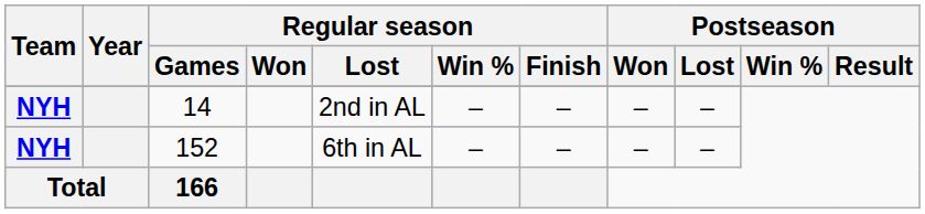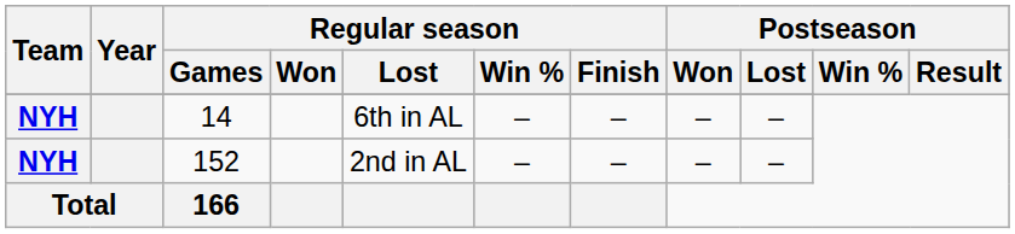 <table class="wikitable" style="font-size: 95%; text-align:center;">
 <tr>
 <th rowspan="2">Team</th>
 <th rowspan="2">Year</th>
 <th colspan="5">Regular season</th>
 <th colspan="4">Postseason</th>
 </tr>
 <tr>
 <th>Games</th>
 <th>Won</th>
 <th>Lost</th>
 <th>Win %</th>
 <th>Finish</th>
 <th>Won</th>
 <th>Lost</th>
 <th>Win %</th>
 <th>Result</th>
 </tr>
 <tr>
 </tr>
 <tr>
 <th><a href='#'>NYH</a></th>
 <th></th>
 <td>14</td>
 <td></td>
-<td>2nd in AL</td>
+<td>6th in AL</td>
 <td>–</td>
 <td>–</td>
 <td>–</td>
 <td>–</td>
 </tr>
 <tr>
 <th><a href='#'>NYH</a></th>
 <th></th>
 <td>152</td>
 <td></td>
-<td>6th in AL</td>
+<td>2nd in AL</td>
 <td>–</td>
 <td>–</td>
 <td>–</td>
 <td>–</td>
 </tr>
 <tr>
 <th colspan="2">Total</th>
 <th>166</th>
 <th></th>
 <th></th>
 <th></th>
 <th></th>
 </tr>
 </table>
